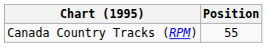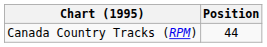 <table class="wikitable sortable">
 <tr>
 <th scope="col">Chart (1995)</th>
 <th scope="col">Position</th>
 </tr>
 <tr>
 <td>Canada Country Tracks (<em><a href='#'>RPM</a></em>)</td>
-<td align="center">55</td>
+<td align="center">44</td>
 </tr>
 </table>
